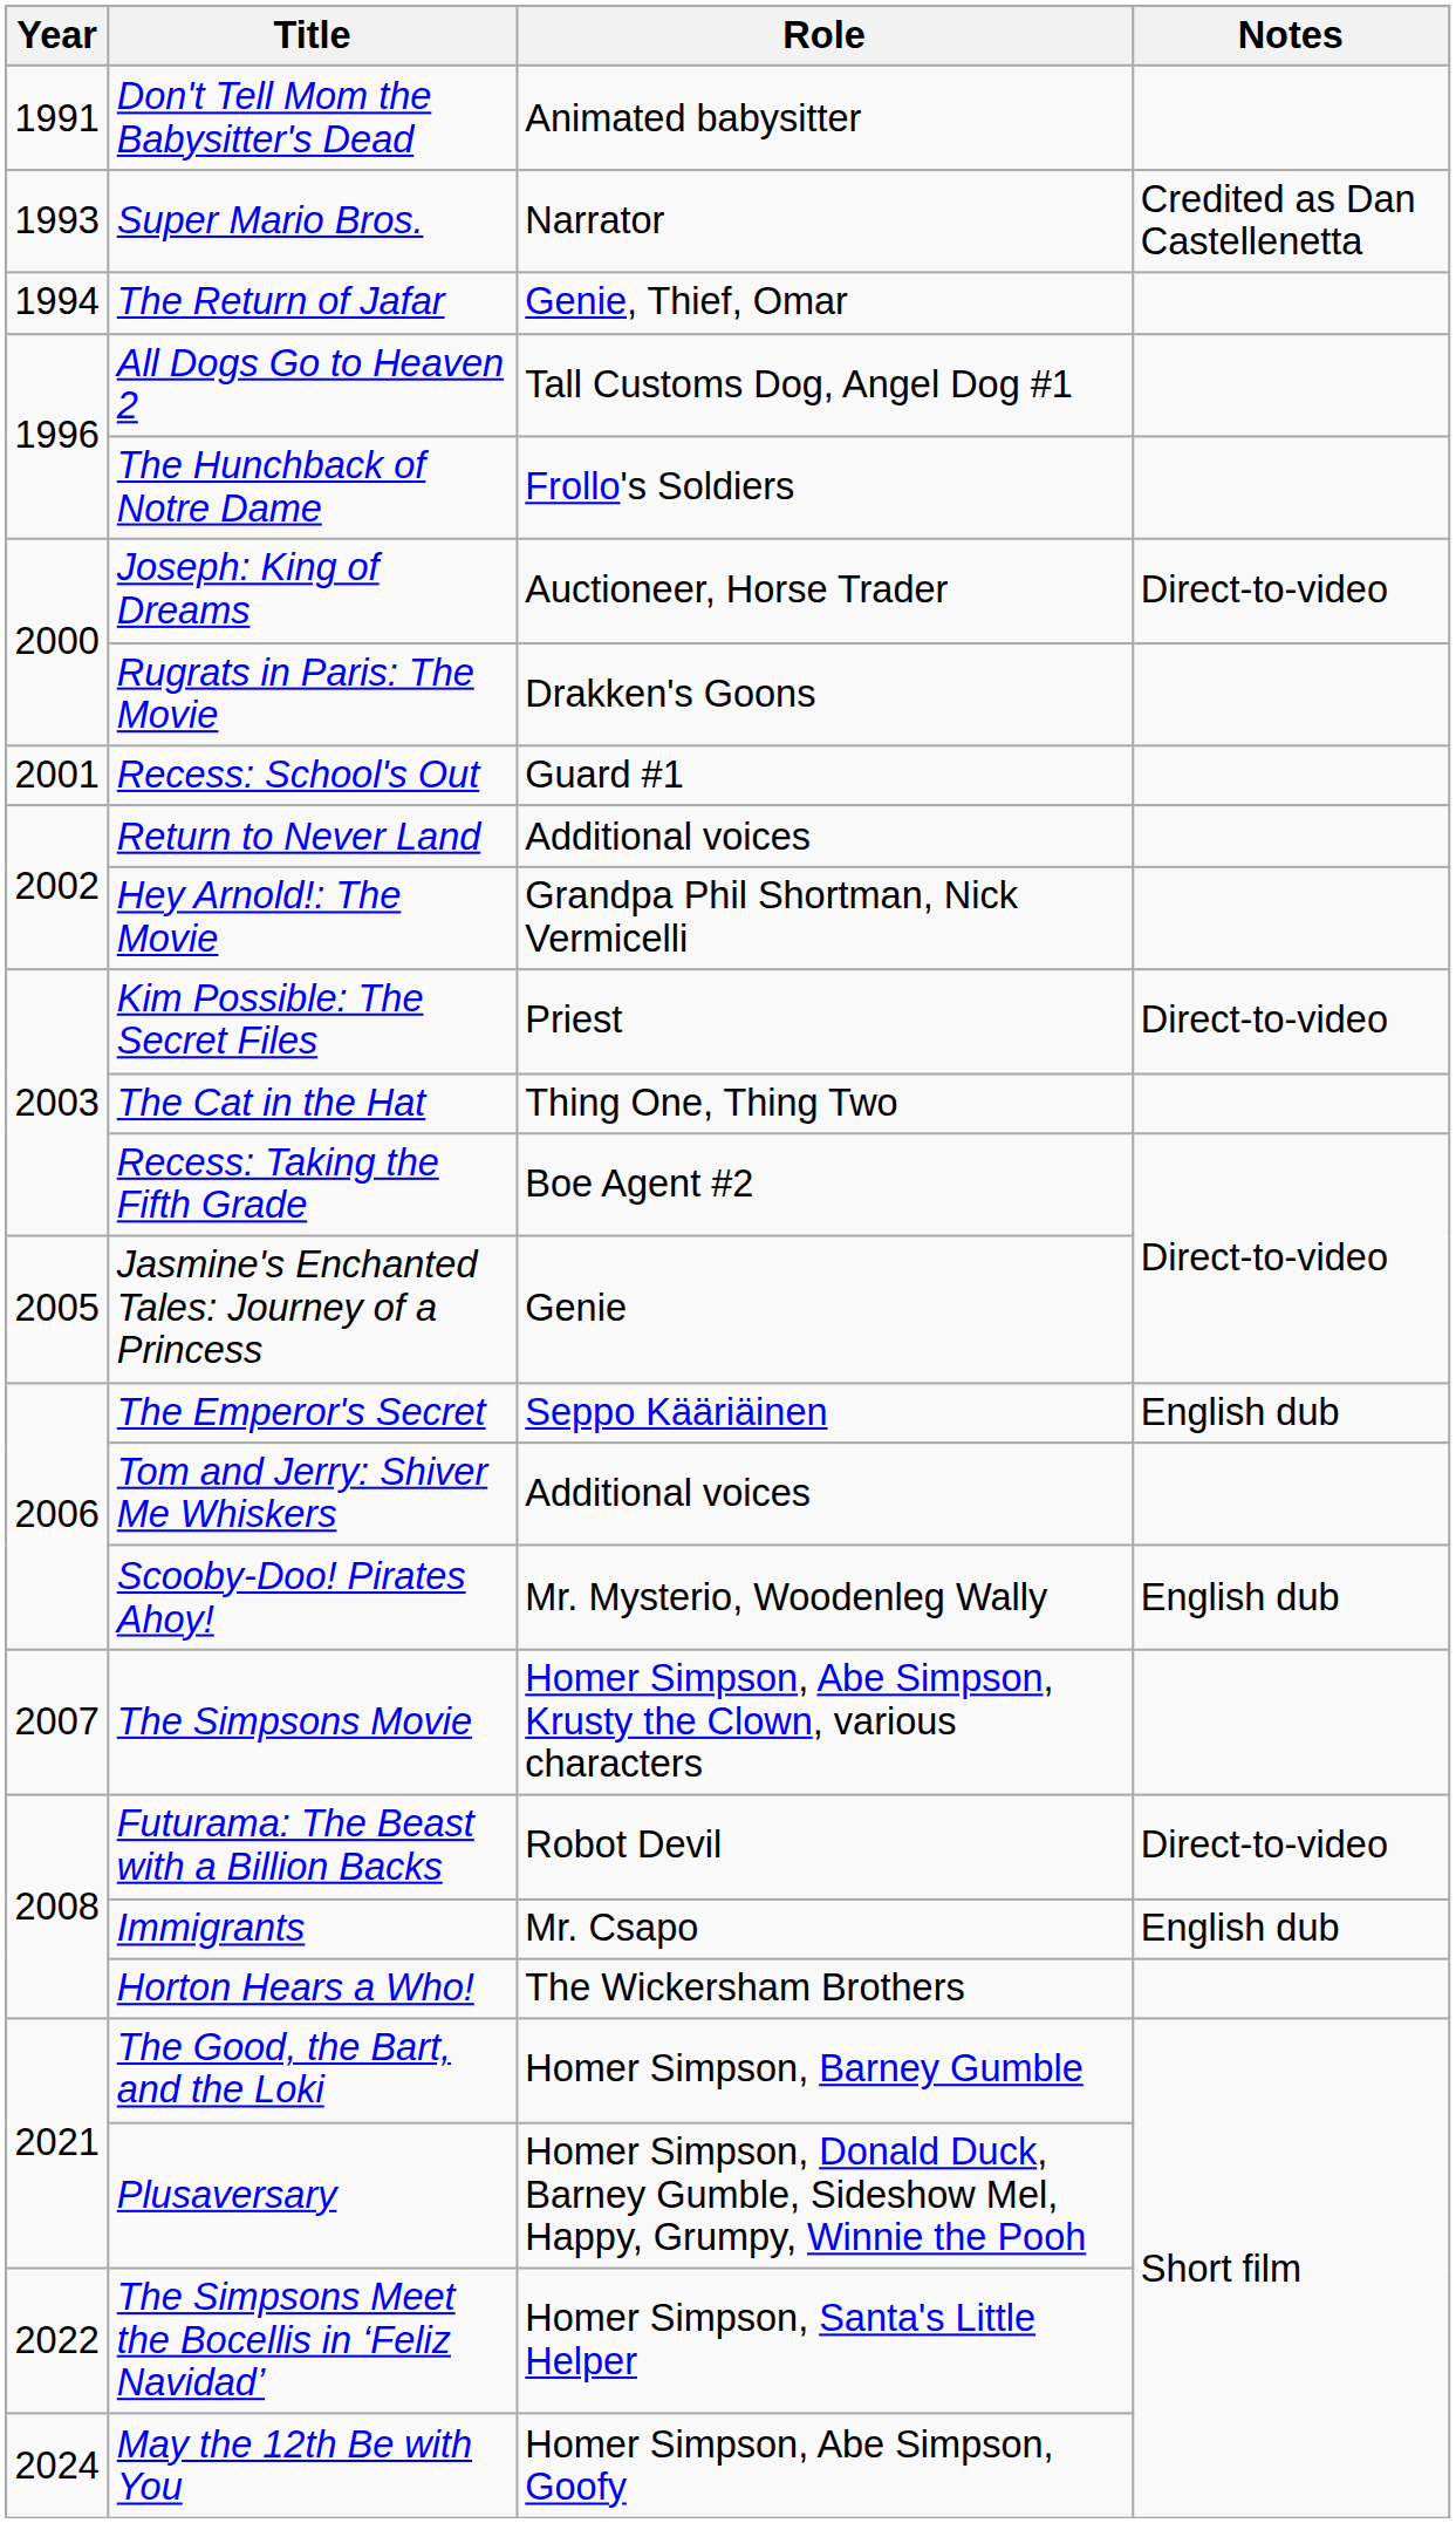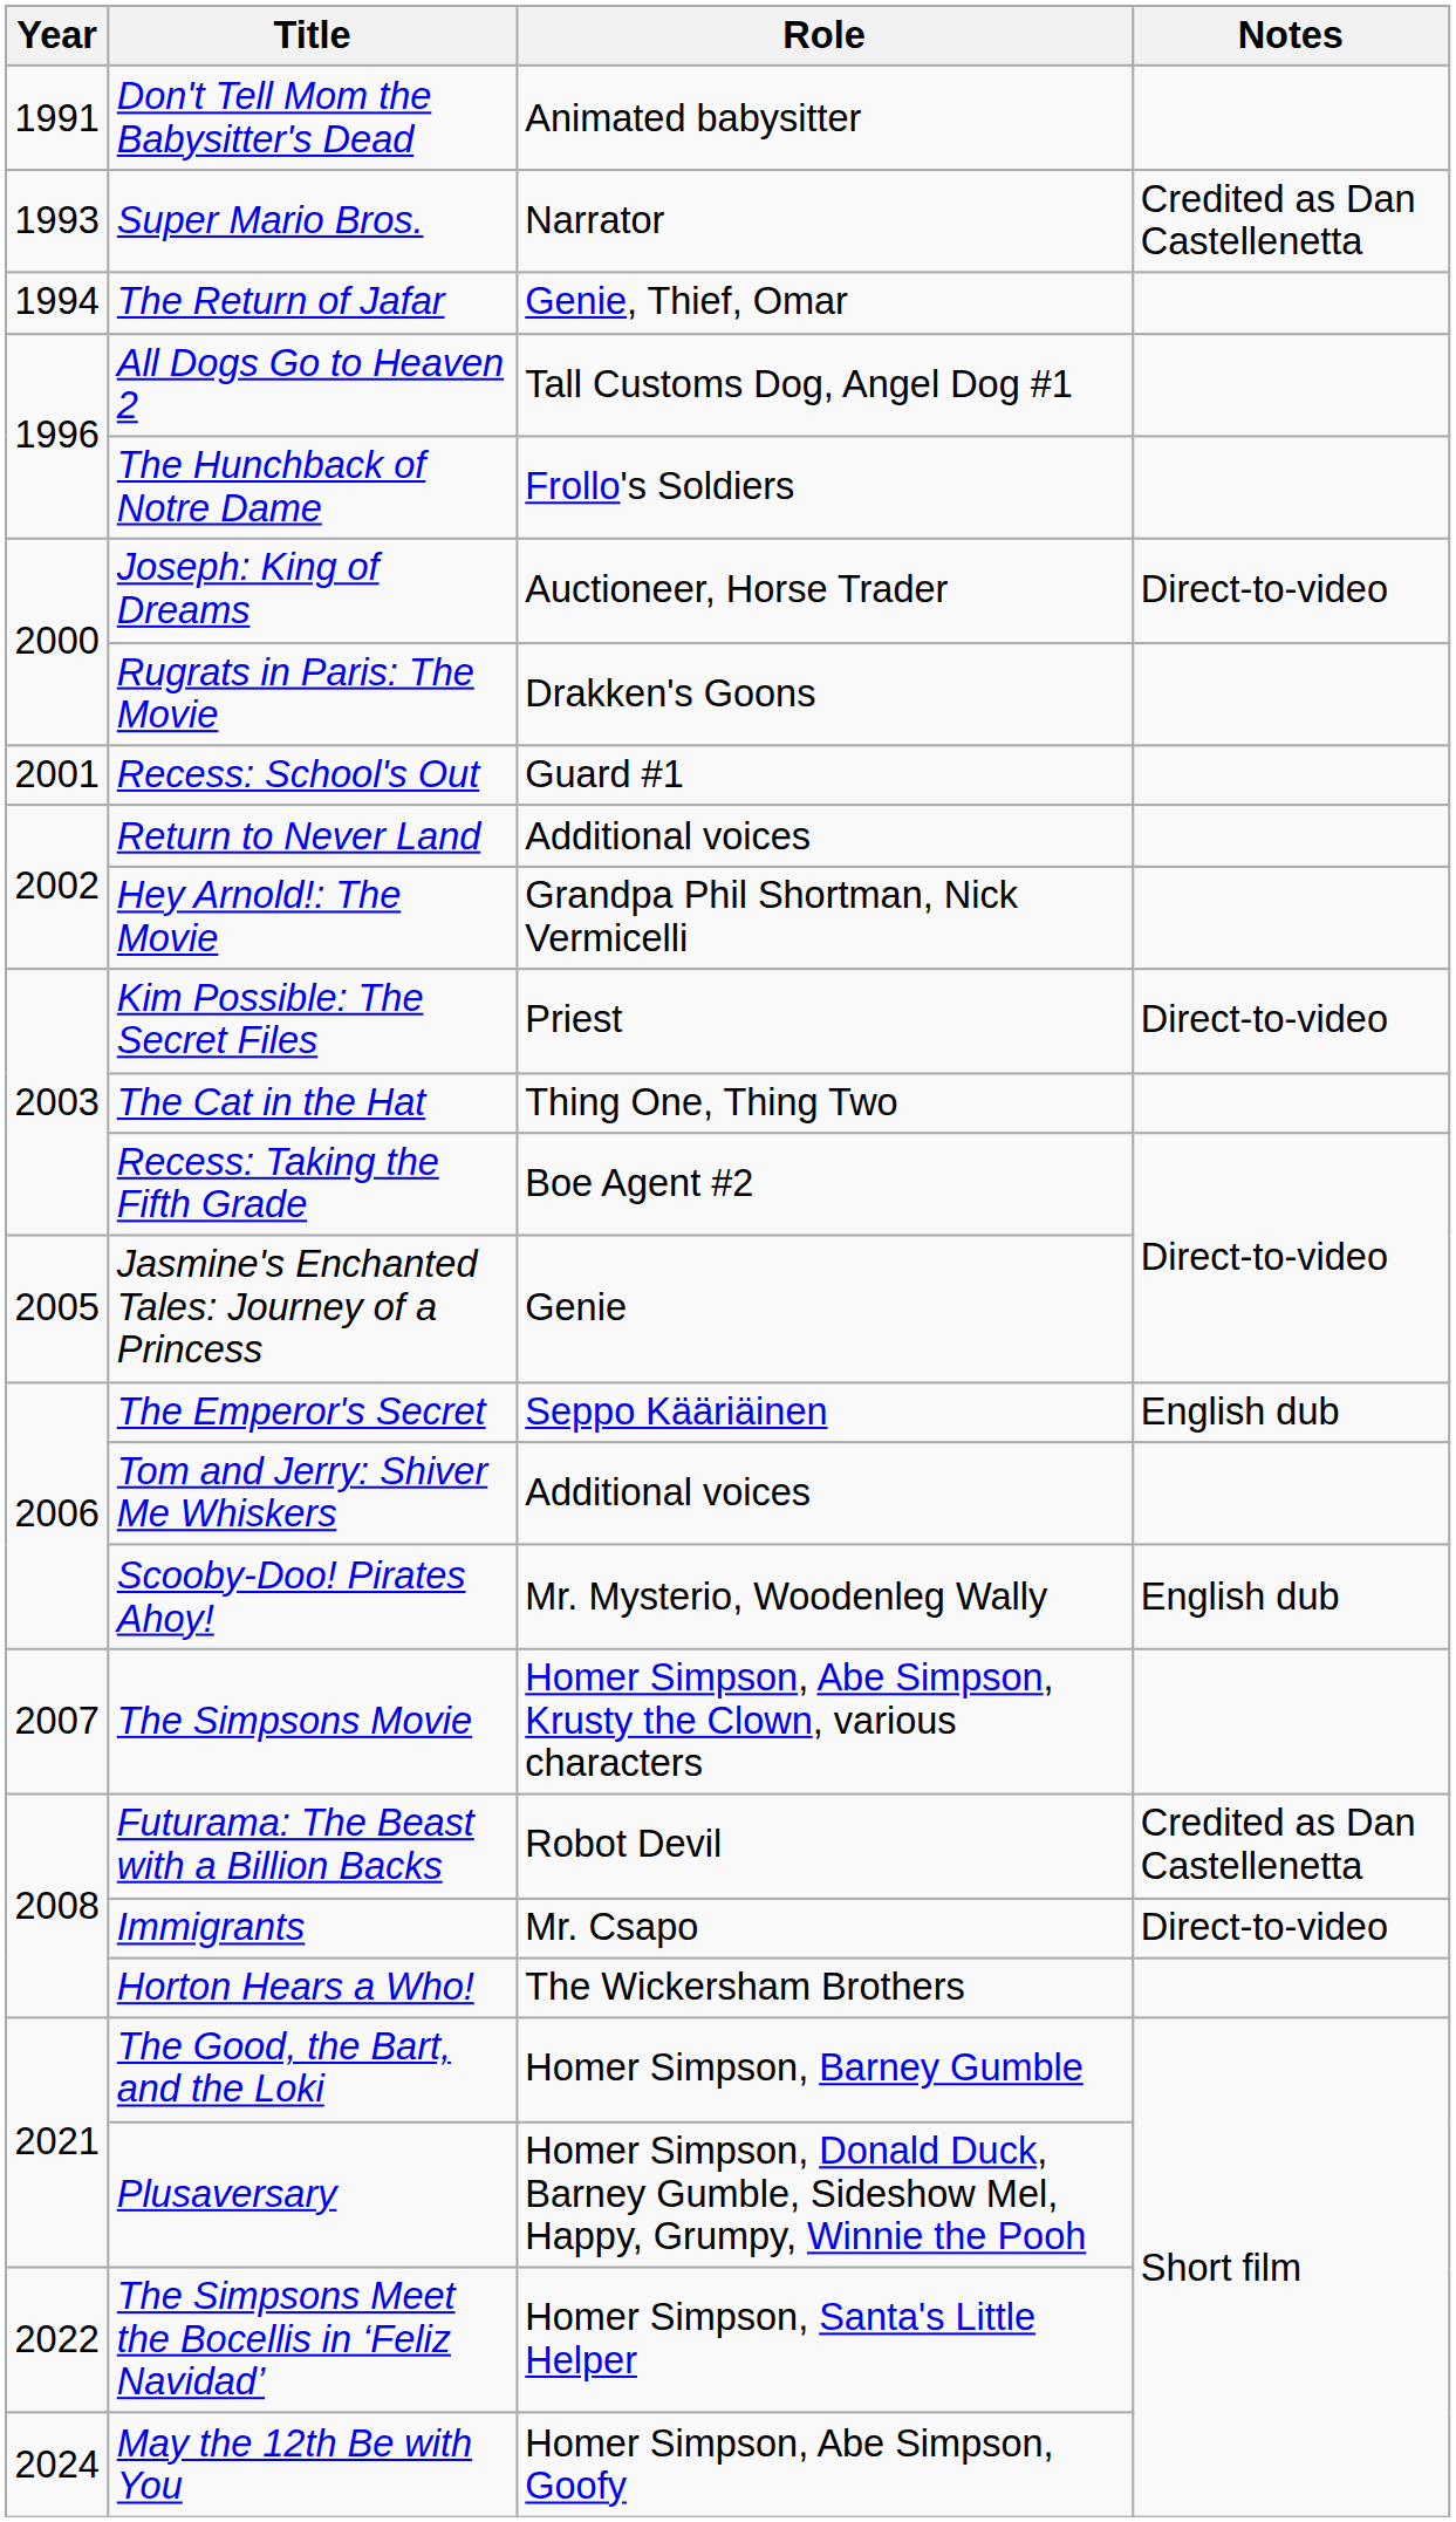 <table class="wikitable sortable">
 <tr>
 <th>Year</th>
 <th>Title</th>
 <th>Role</th>
 <th class="unsortable">Notes</th>
 </tr>
 <tr>
 <td>1991</td>
 <td><em><a href='#'>Don't Tell Mom the Babysitter's Dead</a></em></td>
 <td>Animated babysitter</td>
 <td></td>
 </tr>
 <tr>
 <td>1993</td>
 <td><em><a href='#'>Super Mario Bros.</a></em></td>
 <td>Narrator</td>
 <td>Credited as Dan Castellenetta</td>
 </tr>
 <tr>
 <td>1994</td>
 <td data-sort-value="Return of Jafar, The"><em><a href='#'>The Return of Jafar</a></em></td>
 <td><a href='#'>Genie</a>, Thief, Omar</td>
 <td></td>
 </tr>
 <tr>
 <td rowspan=2>1996</td>
 <td><em><a href='#'>All Dogs Go to Heaven 2</a></em></td>
 <td>Tall Customs Dog, Angel Dog #1</td>
 <td></td>
 </tr>
 <tr>
 <td data-sort-value="Hunchback of Notre Dame, The"><em><a href='#'>The Hunchback of Notre Dame</a></em></td>
 <td><a href='#'>Frollo</a>'s Soldiers</td>
 <td></td>
 </tr>
 <tr>
 <td rowspan=2>2000</td>
 <td><em><a href='#'>Joseph: King of Dreams</a></em></td>
 <td>Auctioneer, Horse Trader</td>
 <td>Direct-to-video</td>
 </tr>
 <tr>
 <td><em><a href='#'>Rugrats in Paris: The Movie</a></em></td>
 <td>Drakken's Goons</td>
 <td></td>
 </tr>
 <tr>
 <td>2001</td>
 <td><em><a href='#'>Recess: School's Out</a></em></td>
 <td>Guard #1</td>
 <td></td>
 </tr>
 <tr>
 <td rowspan=2>2002</td>
 <td><em><a href='#'>Return to Never Land</a></em></td>
 <td>Additional voices</td>
 <td></td>
 </tr>
 <tr>
 <td><em><a href='#'>Hey Arnold!: The Movie</a></em></td>
 <td>Grandpa Phil Shortman, Nick Vermicelli</td>
 <td></td>
 </tr>
 <tr>
 <td rowspan=3>2003</td>
 <td><em><a href='#'>Kim Possible: The Secret Files</a></em></td>
 <td>Priest</td>
 <td>Direct-to-video</td>
 </tr>
 <tr>
 <td data-sort-value="Cat in the Hat, The"><em><a href='#'>The Cat in the Hat</a></em></td>
 <td>Thing One, Thing Two</td>
 <td></td>
 </tr>
 <tr>
 <td><em><a href='#'>Recess: Taking the Fifth Grade</a></em></td>
 <td>Boe Agent #2</td>
 <td rowspan="2">Direct-to-video</td>
 </tr>
 <tr>
 <td>2005</td>
 <td><em>Jasmine's Enchanted Tales: Journey of a Princess</em></td>
 <td>Genie</td>
 </tr>
 <tr>
 <td rowspan=3>2006</td>
 <td data-sort-value="Emperor's Secret, The"><em><a href='#'>The Emperor's Secret</a></em></td>
 <td><a href='#'>Seppo Kääriäinen</a></td>
 <td>English dub</td>
 </tr>
 <tr>
 <td><em><a href='#'>Tom and Jerry: Shiver Me Whiskers</a></em></td>
 <td>Additional voices</td>
 <td></td>
 </tr>
 <tr>
 <td><em><a href='#'>Scooby-Doo! Pirates Ahoy!</a></em></td>
 <td>Mr. Mysterio, Woodenleg Wally</td>
 <td>English dub</td>
 </tr>
 <tr>
 <td>2007</td>
 <td data-sort-value="Simpsons Movie, The"><em><a href='#'>The Simpsons Movie</a></em></td>
 <td><a href='#'>Homer Simpson</a>, <a href='#'>Abe Simpson</a>, <a href='#'>Krusty the Clown</a>, various characters</td>
 <td></td>
 </tr>
 <tr>
 <td rowspan=3>2008</td>
 <td><em><a href='#'>Futurama: The Beast with a Billion Backs</a></em></td>
 <td>Robot Devil</td>
-<td>Direct-to-video</td>
+<td>Credited as Dan Castellenetta</td>
 </tr>
 <tr>
 <td><em><a href='#'>Immigrants</a></em></td>
 <td>Mr. Csapo</td>
-<td>English dub</td>
+<td>Direct-to-video</td>
 </tr>
 <tr>
 <td><em><a href='#'>Horton Hears a Who!</a></em></td>
 <td>The Wickersham Brothers</td>
 <td></td>
 </tr>
 <tr>
 <td rowspan=2>2021</td>
 <td data-sort-value="Good, the Bart, and the Loki, The"><em><a href='#'>The Good, the Bart, and the Loki</a></em></td>
 <td>Homer Simpson, <a href='#'>Barney Gumble</a></td>
 <td rowspan=4>Short film</td>
 </tr>
 <tr>
 <td><em><a href='#'>Plusaversary</a></em></td>
 <td>Homer Simpson, <a href='#'>Donald Duck</a>, Barney Gumble, Sideshow Mel, Happy, Grumpy, <a href='#'>Winnie the Pooh</a></td>
 </tr>
 <tr>
 <td>2022</td>
 <td data-sort-value="Simpsons Meet the Bocellis in ‘Feliz Navidad’, The"><em><a href='#'>The Simpsons Meet the Bocellis in ‘Feliz Navidad’</a></em></td>
 <td>Homer Simpson, <a href='#'>Santa's Little Helper</a></td>
 </tr>
 <tr>
 <td>2024</td>
 <td><em><a href='#'>May the 12th Be with You</a></em></td>
 <td>Homer Simpson, Abe Simpson, <a href='#'>Goofy</a></td>
 </tr>
 </table>
